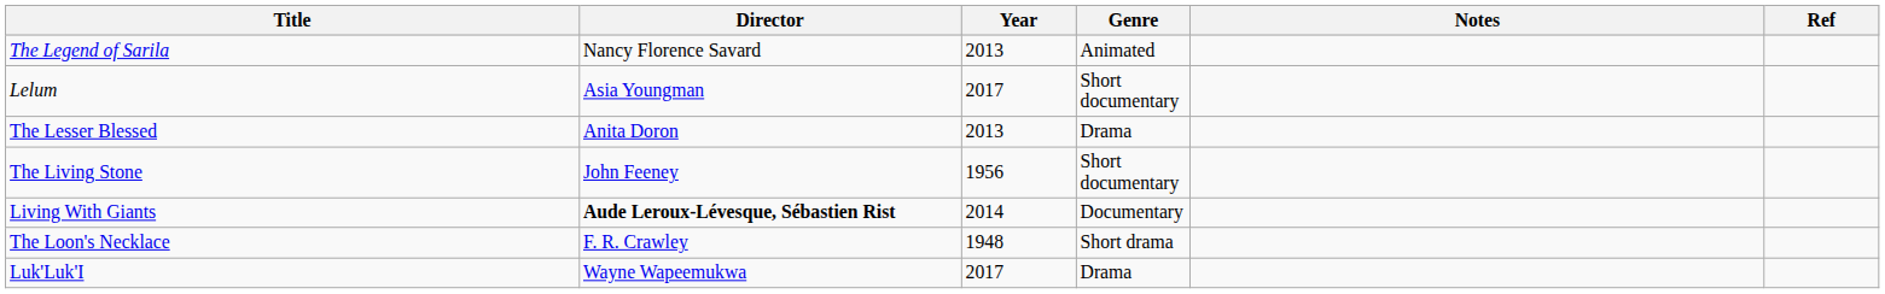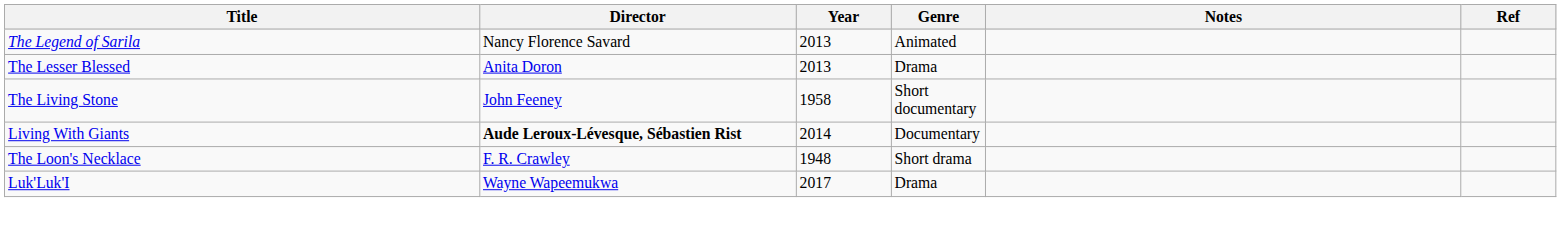 <table class="wikitable sortable" style="width:100%;">
 <tr style="background:#bebebe;">
 <th style="width:30%;">Title</th>
 <th style="width:20%;">Director</th>
 <th style="width:6%;">Year</th>
 <th style="width:6%;">Genre</th>
 <th style="width:30%;">Notes</th>
 <th style="width:6%;">Ref</th>
 </tr>
 <tr>
 <td><em><a href='#'>The Legend of Sarila</a></em></td>
 <td>Nancy Florence Savard</td>
 <td>2013</td>
 <td>Animated</td>
 <td></td>
 <td></td>
 </tr>
 <tr>
-<td><em>Lelum<strong></td>
-<td><a href='#'>Asia Youngman</a></td>
-<td>2017</td>
-<td>Short documentary</td>
-<td></td>
-<td></td>
-</tr>
-<tr>
 <td></em><a href='#'>The Lesser Blessed</a><em></td>
 <td><a href='#'>Anita Doron</a></td>
 <td>2013</td>
 <td>Drama</td>
 <td></td>
 <td></td>
 </tr>
 <tr>
 <td></em><a href='#'>The Living Stone</a><em></td>
 <td><a href='#'>John Feeney</a></td>
-<td>1956</td>
+<td>1958</td>
 <td>Short documentary</td>
 <td></td>
 <td></td>
 </tr>
 <tr>
 <td></em><a href='#'>Living With Giants</a><em></td>
 <td><strong>Aude Leroux-Lévesque, Sébastien Rist</strong></td>
 <td>2014</td>
 <td>Documentary</td>
 <td></td>
 <td></td>
 </tr>
 <tr>
 <td></em><a href='#'>The Loon's Necklace</a><em></td>
 <td><a href='#'>F. R. Crawley</a></td>
 <td>1948</td>
 <td>Short drama</td>
 <td></td>
 <td></td>
 </tr>
 <tr>
 <td></em><a href='#'>Luk'Luk'I</a><em></td>
 <td><a href='#'>Wayne Wapeemukwa</a></td>
 <td>2017</td>
 <td>Drama</td>
 <td></td>
 <td></td>
 </tr>
 </table>
